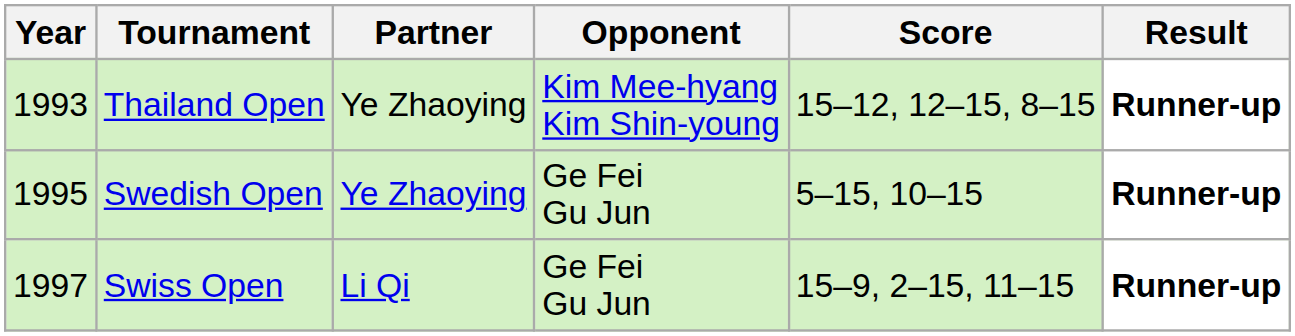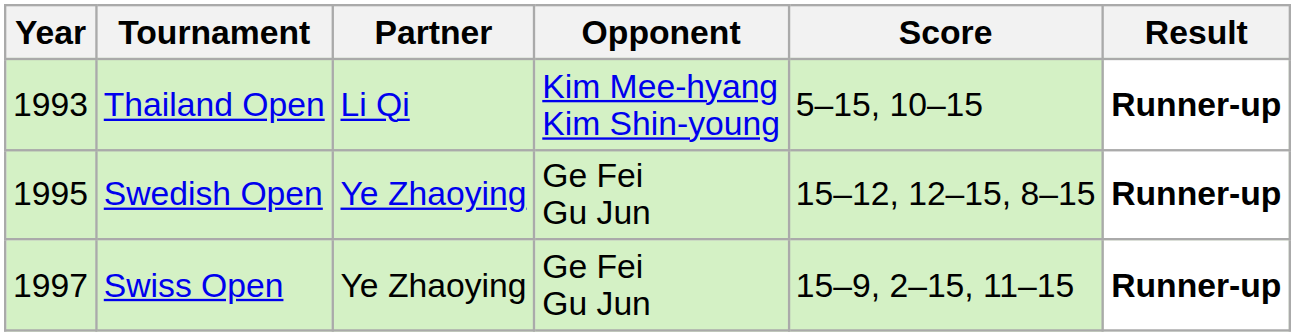 <table class="sortable wikitable" style="font-size: 90%;">
 <tr>
 <th>Year</th>
 <th>Tournament</th>
 <th>Partner</th>
 <th>Opponent</th>
 <th>Score</th>
 <th>Result</th>
 </tr>
 <tr style="background:#D4F1C5">
 <td align="center">1993</td>
 <td align="left"><a href='#'>Thailand Open</a></td>
-<td align="left"> Ye Zhaoying</td>
+<td align="left"> <a href='#'>Li Qi</a></td>
 <td align="left"> <a href='#'>Kim Mee-hyang</a> <br>  <a href='#'>Kim Shin-young</a></td>
-<td align="left">15–12, 12–15, 8–15</td>
+<td align="left">5–15, 10–15</td>
 <td style="text-align:left; background:white"> <strong>Runner-up</strong></td>
 </tr>
 <tr style="background:#D4F1C5">
 <td align="center">1995</td>
 <td align="left"><a href='#'>Swedish Open</a></td>
 <td align="left"> <a href='#'>Ye Zhaoying</a></td>
 <td align="left"> Ge Fei <br>  Gu Jun</td>
-<td align="left">5–15, 10–15</td>
+<td align="left">15–12, 12–15, 8–15</td>
 <td style="text-align:left; background:white"> <strong>Runner-up</strong></td>
 </tr>
 <tr style="background:#D4F1C5">
 <td align="center">1997</td>
 <td align="left"><a href='#'>Swiss Open</a></td>
-<td align="left"> <a href='#'>Li Qi</a></td>
+<td align="left"> Ye Zhaoying</td>
 <td align="left"> Ge Fei <br>  Gu Jun</td>
 <td align="left">15–9, 2–15, 11–15</td>
 <td style="text-align:left; background:white"> <strong>Runner-up</strong></td>
 </tr>
 </table>
